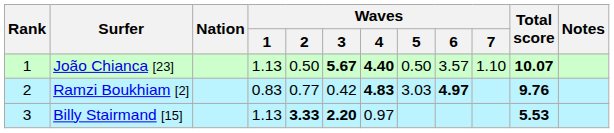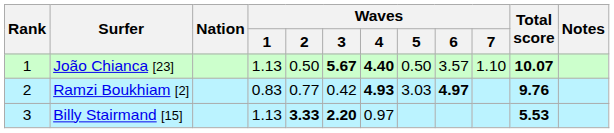 <table class="wikitable sortable" style="text-align:center">
 <tr>
 <th rowspan=2>Rank</th>
 <th rowspan=2>Surfer</th>
 <th rowspan=2>Nation</th>
 <th colspan=7>Waves</th>
 <th rowspan=2>Total<br>score</th>
 <th rowspan=2>Notes</th>
 </tr>
 <tr>
 <th>1</th>
 <th>2</th>
 <th>3</th>
 <th>4</th>
 <th>5</th>
 <th>6</th>
 <th>7</th>
 </tr>
 <tr bgcolor=ccffcc>
 <td>1</td>
 <td align=left><a href='#'>João Chianca</a> <small>[23]</small></td>
 <td align=left></td>
 <td>1.13</td>
 <td>0.50</td>
 <td><strong>5.67</strong></td>
 <td><strong>4.40</strong></td>
 <td>0.50</td>
 <td>3.57</td>
 <td>1.10</td>
 <td><strong>10.07</strong></td>
 <td></td>
 </tr>
 <tr bgcolor=bbf3ff>
 <td>2</td>
 <td align=left><a href='#'>Ramzi Boukhiam</a> <small>[2]</small></td>
 <td align=left></td>
 <td>0.83</td>
 <td>0.77</td>
 <td>0.42</td>
-<td><strong>4.83</strong></td>
+<td><strong>4.93</strong></td>
 <td>3.03</td>
 <td><strong>4.97</strong></td>
 <td></td>
 <td><strong>9.76</strong></td>
 <td></td>
 </tr>
 <tr bgcolor=bbf3ff>
 <td>3</td>
 <td align=left><a href='#'>Billy Stairmand</a> <small>[15]</small></td>
 <td align=left></td>
 <td>1.13</td>
 <td><strong>3.33</strong></td>
 <td><strong>2.20</strong></td>
 <td>0.97</td>
 <td></td>
 <td></td>
 <td></td>
 <td><strong>5.53</strong></td>
 <td></td>
 </tr>
 </table>
